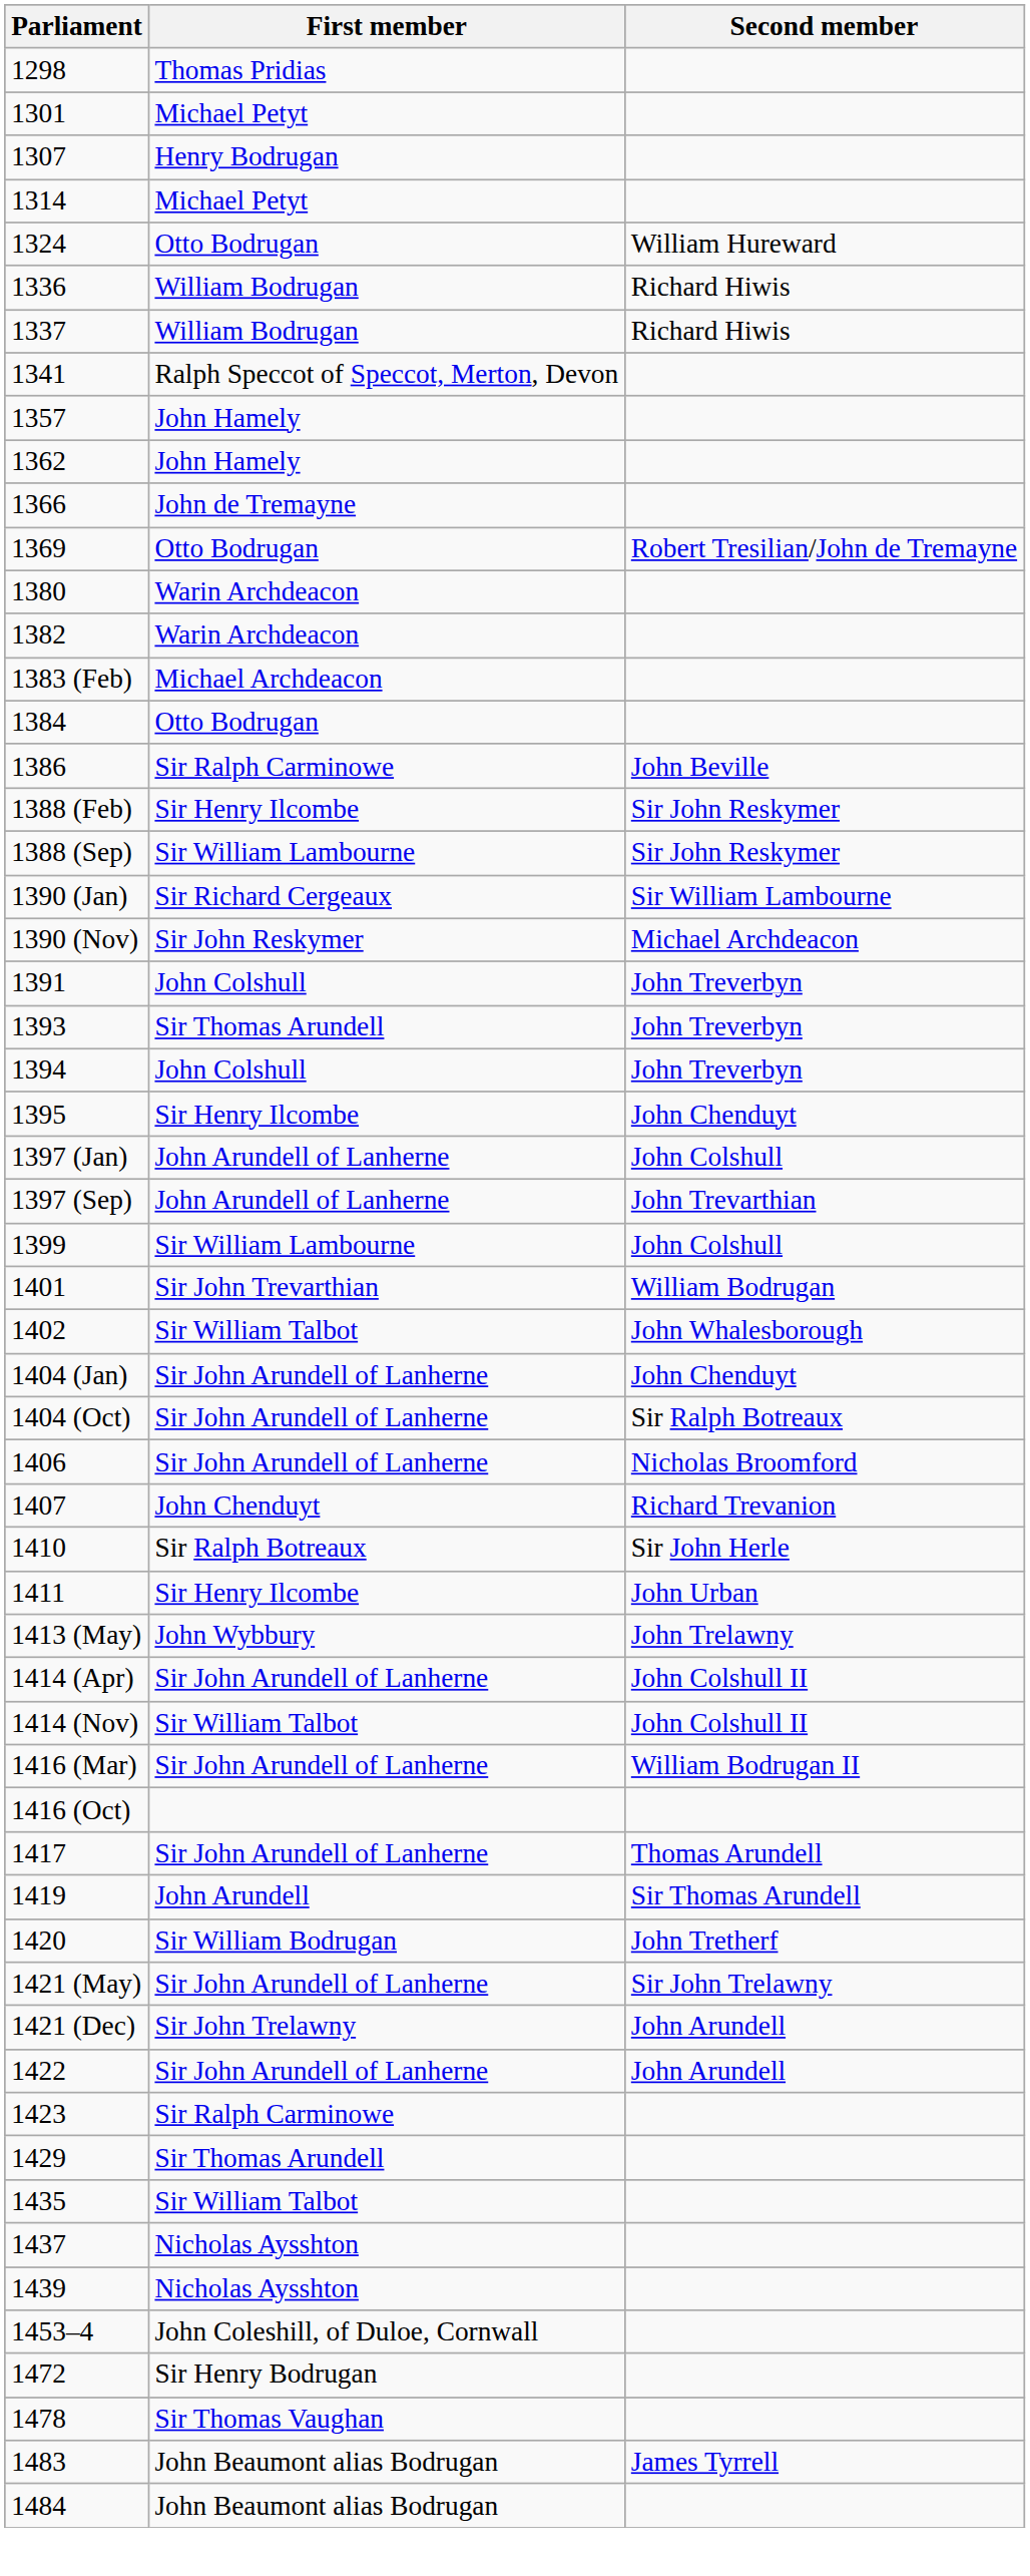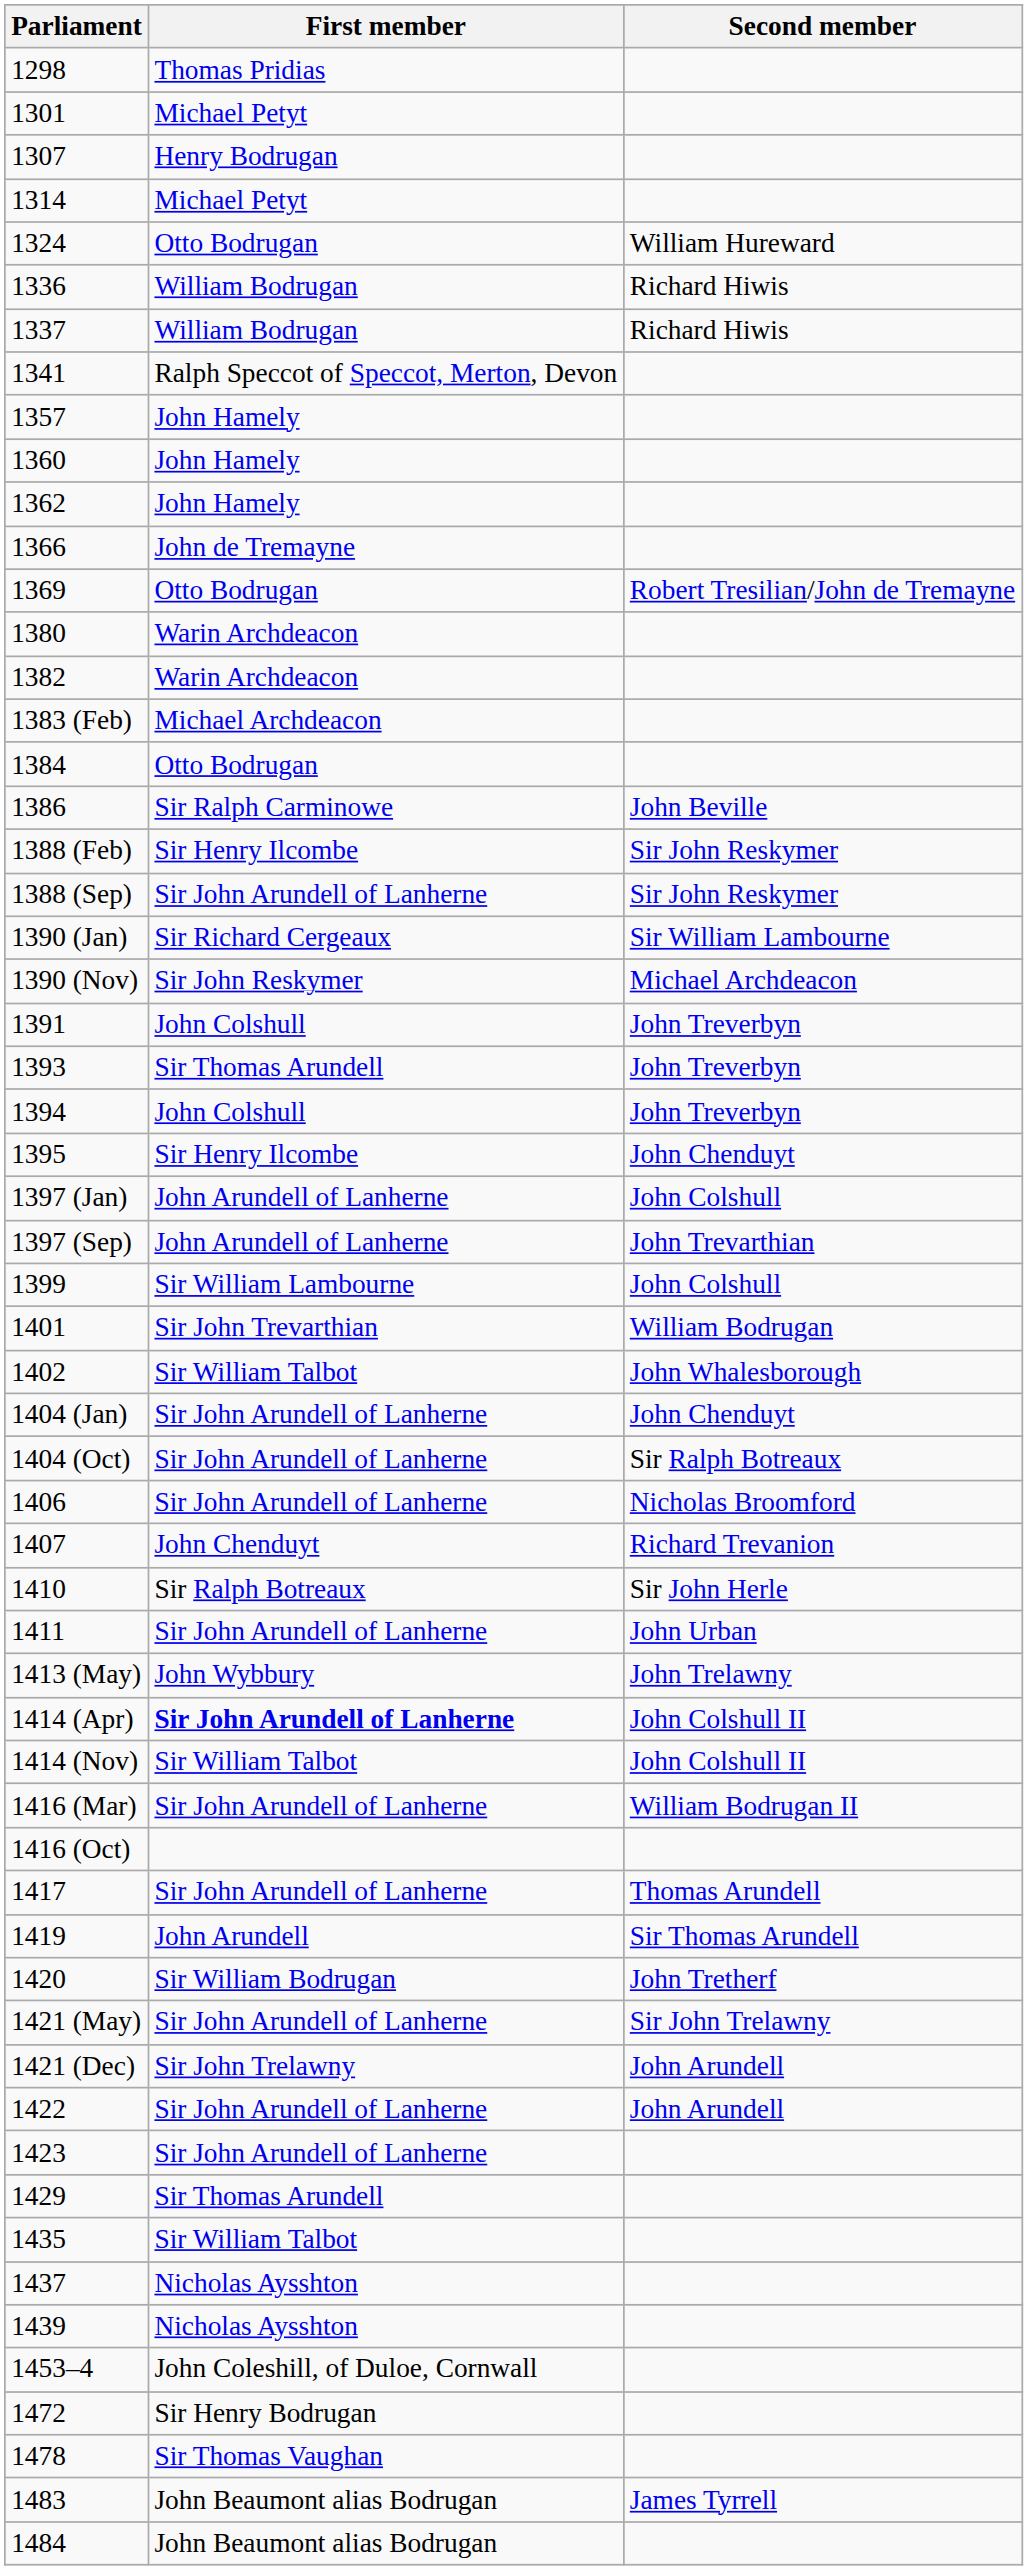 <table class="wikitable">
 <tr>
 <th>Parliament</th>
 <th>First member</th>
 <th>Second member</th>
 </tr>
 <tr>
 <td>1298</td>
 <td><a href='#'>Thomas Pridias</a></td>
 <td></td>
 </tr>
 <tr>
 <td>1301</td>
 <td><a href='#'>Michael Petyt</a></td>
 <td></td>
 </tr>
 <tr>
 <td>1307</td>
 <td><a href='#'>Henry Bodrugan</a></td>
 <td></td>
 </tr>
 <tr>
 <td>1314</td>
 <td><a href='#'>Michael Petyt</a></td>
 <td></td>
 </tr>
 <tr>
 <td>1324</td>
 <td><a href='#'>Otto Bodrugan</a></td>
 <td>William Hureward</td>
 </tr>
 <tr>
 <td>1336</td>
 <td><a href='#'>William Bodrugan</a></td>
 <td>Richard Hiwis</td>
 </tr>
 <tr>
 <td>1337</td>
 <td><a href='#'>William Bodrugan</a></td>
 <td>Richard Hiwis</td>
 </tr>
 <tr>
 <td>1341</td>
 <td>Ralph Speccot of <a href='#'>Speccot, Merton</a>, Devon</td>
 </tr>
 <tr>
 <td>1357</td>
 <td><a href='#'>John Hamely</a></td>
 <td></td>
 </tr>
 <tr>
+<td>1360</td>
+<td><a href='#'>John Hamely</a></td>
+<td></td>
+</tr>
+<tr>
 <td>1362</td>
 <td><a href='#'>John Hamely</a></td>
 <td></td>
 </tr>
 <tr>
 <td>1366</td>
 <td><a href='#'>John de Tremayne</a></td>
 </tr>
 <tr>
 <td>1369</td>
 <td><a href='#'>Otto Bodrugan</a></td>
 <td><a href='#'>Robert Tresilian</a>/<a href='#'>John de Tremayne</a></td>
 </tr>
 <tr>
 <td>1380</td>
 <td><a href='#'>Warin Archdeacon</a></td>
 <td></td>
 </tr>
 <tr>
 <td>1382</td>
 <td><a href='#'>Warin Archdeacon</a></td>
 <td></td>
 </tr>
 <tr>
 <td>1383 (Feb)</td>
 <td><a href='#'>Michael Archdeacon</a></td>
 <td></td>
 </tr>
 <tr>
 <td>1384</td>
 <td><a href='#'>Otto Bodrugan</a></td>
 <td></td>
 </tr>
 <tr>
 <td>1386</td>
 <td><a href='#'>Sir Ralph Carminowe</a></td>
 <td><a href='#'>John Beville</a></td>
 </tr>
 <tr>
 <td>1388 (Feb)</td>
 <td><a href='#'>Sir Henry Ilcombe</a></td>
 <td><a href='#'>Sir John Reskymer</a></td>
 </tr>
 <tr>
 <td>1388 (Sep)</td>
-<td><a href='#'>Sir William Lambourne</a></td>
+<td><a href='#'>Sir John Arundell of Lanherne</a></td>
 <td><a href='#'>Sir John Reskymer</a></td>
 </tr>
 <tr>
 <td>1390 (Jan)</td>
 <td><a href='#'>Sir Richard Cergeaux</a></td>
 <td><a href='#'>Sir William Lambourne</a></td>
 </tr>
 <tr>
 <td>1390 (Nov)</td>
 <td><a href='#'>Sir John Reskymer</a></td>
 <td><a href='#'>Michael Archdeacon</a></td>
 </tr>
 <tr>
 <td>1391</td>
 <td><a href='#'>John Colshull</a></td>
 <td><a href='#'>John Treverbyn</a></td>
 </tr>
 <tr>
 <td>1393</td>
 <td><a href='#'>Sir Thomas Arundell</a></td>
 <td><a href='#'>John Treverbyn</a></td>
 </tr>
 <tr>
 <td>1394</td>
 <td><a href='#'>John Colshull</a></td>
 <td><a href='#'>John Treverbyn</a></td>
 </tr>
 <tr>
 <td>1395</td>
 <td><a href='#'>Sir Henry Ilcombe</a></td>
 <td><a href='#'>John Chenduyt</a></td>
 </tr>
 <tr>
 <td>1397 (Jan)</td>
 <td><a href='#'>John Arundell of Lanherne</a></td>
 <td><a href='#'>John Colshull</a></td>
 </tr>
 <tr>
 <td>1397 (Sep)</td>
 <td><a href='#'>John Arundell of Lanherne</a></td>
 <td><a href='#'>John Trevarthian</a></td>
 </tr>
 <tr>
 <td>1399</td>
 <td><a href='#'>Sir William Lambourne</a></td>
 <td><a href='#'>John Colshull</a></td>
 </tr>
 <tr>
 <td>1401</td>
 <td><a href='#'>Sir John Trevarthian</a></td>
 <td><a href='#'>William Bodrugan</a></td>
 </tr>
 <tr>
 <td>1402</td>
 <td><a href='#'>Sir William Talbot</a></td>
 <td><a href='#'>John Whalesborough</a></td>
 </tr>
 <tr>
 <td>1404 (Jan)</td>
 <td><a href='#'>Sir John Arundell of Lanherne</a></td>
 <td><a href='#'>John Chenduyt</a></td>
 </tr>
 <tr>
 <td>1404 (Oct)</td>
 <td><a href='#'>Sir John Arundell of Lanherne</a></td>
 <td>Sir <a href='#'>Ralph Botreaux</a></td>
 </tr>
 <tr>
 <td>1406</td>
 <td><a href='#'>Sir John Arundell of Lanherne</a></td>
 <td><a href='#'>Nicholas Broomford</a></td>
 </tr>
 <tr>
 <td>1407</td>
 <td><a href='#'>John Chenduyt</a></td>
 <td><a href='#'>Richard Trevanion</a></td>
 </tr>
 <tr>
 <td>1410</td>
 <td>Sir <a href='#'>Ralph Botreaux</a></td>
 <td>Sir <a href='#'>John Herle</a></td>
 </tr>
 <tr>
 <td>1411</td>
-<td><a href='#'>Sir Henry Ilcombe</a></td>
+<td><a href='#'>Sir John Arundell of Lanherne</a></td>
 <td><a href='#'>John Urban</a></td>
 </tr>
 <tr>
 <td>1413 (May)</td>
 <td><a href='#'>John Wybbury</a></td>
 <td><a href='#'>John Trelawny</a></td>
 </tr>
 <tr>
 <td>1414 (Apr)</td>
-<td><a href='#'>Sir John Arundell of Lanherne</a></td>
+<td><strong><a href='#'>Sir John Arundell of Lanherne</a></strong></td>
 <td><a href='#'>John Colshull II</a></td>
 </tr>
 <tr>
 <td>1414 (Nov)</td>
 <td><a href='#'>Sir William Talbot</a></td>
 <td><a href='#'>John Colshull II</a></td>
 </tr>
 <tr>
 <td>1416 (Mar)</td>
 <td><a href='#'>Sir John Arundell of Lanherne</a></td>
 <td><a href='#'>William Bodrugan II</a></td>
 </tr>
 <tr>
 <td>1416 (Oct)</td>
 <td></td>
 <td></td>
 </tr>
 <tr>
 <td>1417</td>
 <td><a href='#'>Sir John Arundell of Lanherne</a></td>
 <td><a href='#'>Thomas Arundell</a></td>
 </tr>
 <tr>
 <td>1419</td>
 <td><a href='#'>John Arundell</a></td>
 <td><a href='#'>Sir Thomas Arundell</a></td>
 </tr>
 <tr>
 <td>1420</td>
 <td><a href='#'>Sir William Bodrugan</a></td>
 <td><a href='#'>John Tretherf</a></td>
 </tr>
 <tr>
 <td>1421 (May)</td>
 <td><a href='#'>Sir John Arundell of Lanherne</a></td>
 <td><a href='#'>Sir John Trelawny</a></td>
 </tr>
 <tr>
 <td>1421 (Dec)</td>
 <td><a href='#'>Sir John Trelawny</a></td>
 <td><a href='#'>John Arundell</a></td>
 </tr>
 <tr>
 <td>1422</td>
 <td><a href='#'>Sir John Arundell of Lanherne</a></td>
 <td><a href='#'>John Arundell</a></td>
 </tr>
 <tr>
 <td>1423</td>
-<td><a href='#'>Sir Ralph Carminowe</a></td>
+<td><a href='#'>Sir John Arundell of Lanherne</a></td>
 <td></td>
 </tr>
 <tr>
 <td>1429</td>
 <td><a href='#'>Sir Thomas Arundell</a></td>
 <td></td>
 </tr>
 <tr>
 <td>1435</td>
 <td><a href='#'>Sir William Talbot</a></td>
 <td></td>
 </tr>
 <tr>
 <td>1437</td>
 <td><a href='#'>Nicholas Aysshton</a></td>
 <td></td>
 </tr>
 <tr>
 <td>1439</td>
 <td><a href='#'>Nicholas Aysshton</a></td>
 <td></td>
 </tr>
 <tr>
 <td>1453–4</td>
 <td>John Coleshill, of Duloe, Cornwall</td>
 <td></td>
 </tr>
 <tr>
 <td>1472</td>
 <td>Sir Henry Bodrugan</td>
 <td></td>
 </tr>
 <tr>
 <td>1478</td>
 <td><a href='#'>Sir Thomas Vaughan</a></td>
 <td></td>
 </tr>
 <tr>
 <td>1483</td>
 <td>John Beaumont alias Bodrugan</td>
 <td><a href='#'>James Tyrrell</a></td>
 </tr>
 <tr>
 <td>1484</td>
 <td>John Beaumont alias Bodrugan</td>
 <td></td>
 </tr>
 </table>
